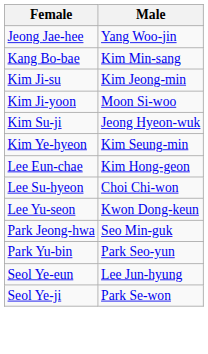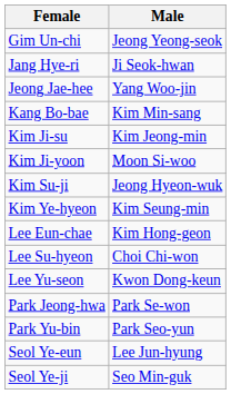 <table class=wikitable>
 <tr>
 <th scope="col">Female</th>
 <th scope="col">Male</th>
+</tr>
+<tr>
+<td><a href='#'>Gim Un-chi</a></td>
+<td><a href='#'>Jeong Yeong-seok</a></td>
+</tr>
+<tr>
+<td><a href='#'>Jang Hye-ri</a></td>
+<td><a href='#'>Ji Seok-hwan</a></td>
 </tr>
 <tr>
 <td><a href='#'>Jeong Jae-hee</a></td>
 <td><a href='#'>Yang Woo-jin</a></td>
 </tr>
 <tr>
 <td><a href='#'>Kang Bo-bae</a></td>
 <td><a href='#'>Kim Min-sang</a></td>
 </tr>
 <tr>
 <td><a href='#'>Kim Ji-su</a></td>
 <td><a href='#'>Kim Jeong-min</a></td>
 </tr>
 <tr>
 <td><a href='#'>Kim Ji-yoon</a></td>
 <td><a href='#'>Moon Si-woo</a></td>
 </tr>
 <tr>
 <td><a href='#'>Kim Su-ji</a></td>
 <td><a href='#'>Jeong Hyeon-wuk</a></td>
 </tr>
 <tr>
 <td><a href='#'>Kim Ye-hyeon</a></td>
 <td><a href='#'>Kim Seung-min</a></td>
 </tr>
 <tr>
 <td><a href='#'>Lee Eun-chae</a></td>
 <td><a href='#'>Kim Hong-geon</a></td>
 </tr>
 <tr>
 <td><a href='#'>Lee Su-hyeon</a></td>
 <td><a href='#'>Choi Chi-won</a></td>
 </tr>
 <tr>
 <td><a href='#'>Lee Yu-seon</a></td>
 <td><a href='#'>Kwon Dong-keun</a></td>
 </tr>
 <tr>
 <td><a href='#'>Park Jeong-hwa</a></td>
-<td><a href='#'>Seo Min-guk</a></td>
+<td><a href='#'>Park Se-won</a></td>
 </tr>
 <tr>
 <td><a href='#'>Park Yu-bin</a></td>
 <td><a href='#'>Park Seo-yun</a></td>
 </tr>
 <tr>
 <td><a href='#'>Seol Ye-eun</a></td>
 <td><a href='#'>Lee Jun-hyung</a></td>
 </tr>
 <tr>
 <td><a href='#'>Seol Ye-ji</a></td>
-<td><a href='#'>Park Se-won</a></td>
+<td><a href='#'>Seo Min-guk</a></td>
 </tr>
 </table>
